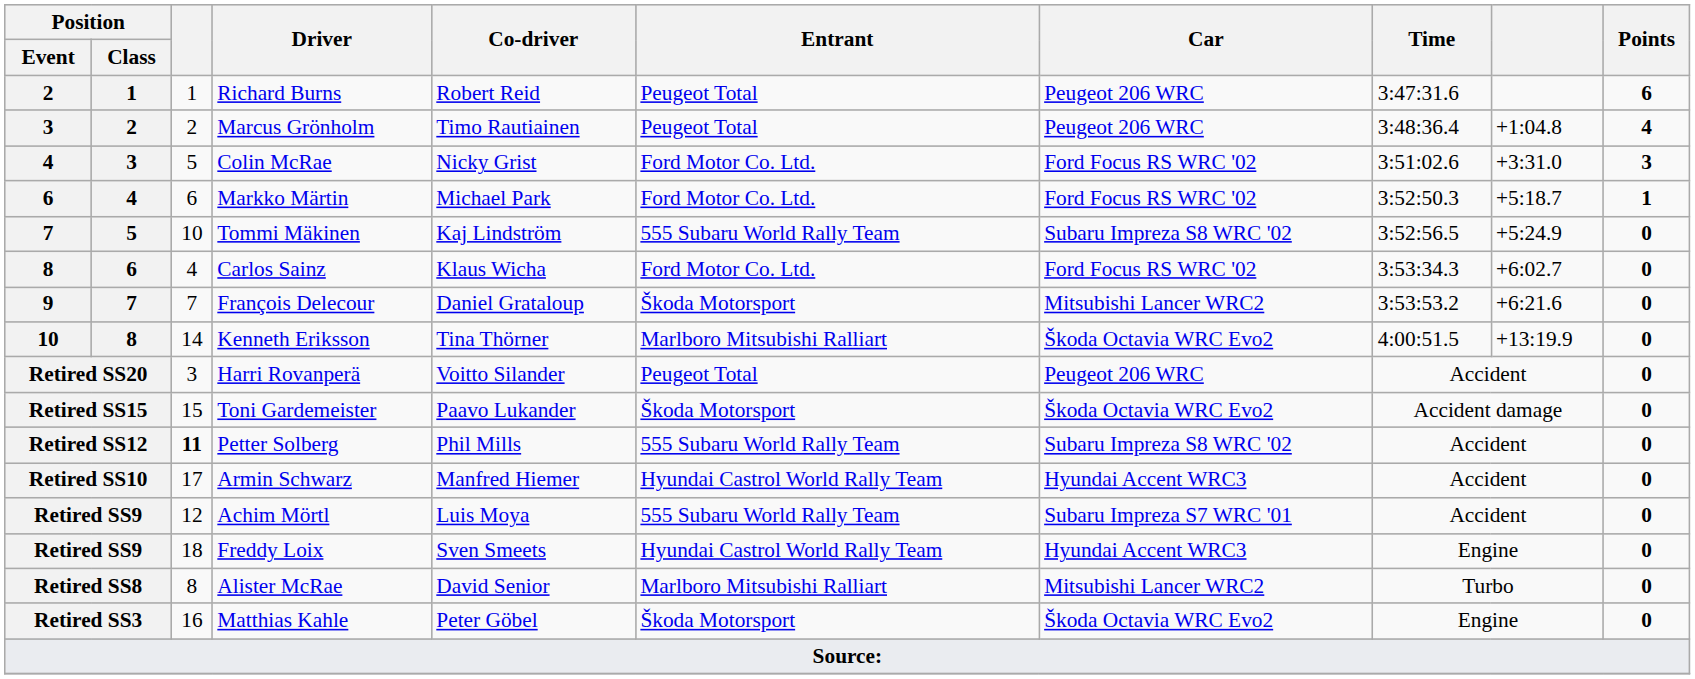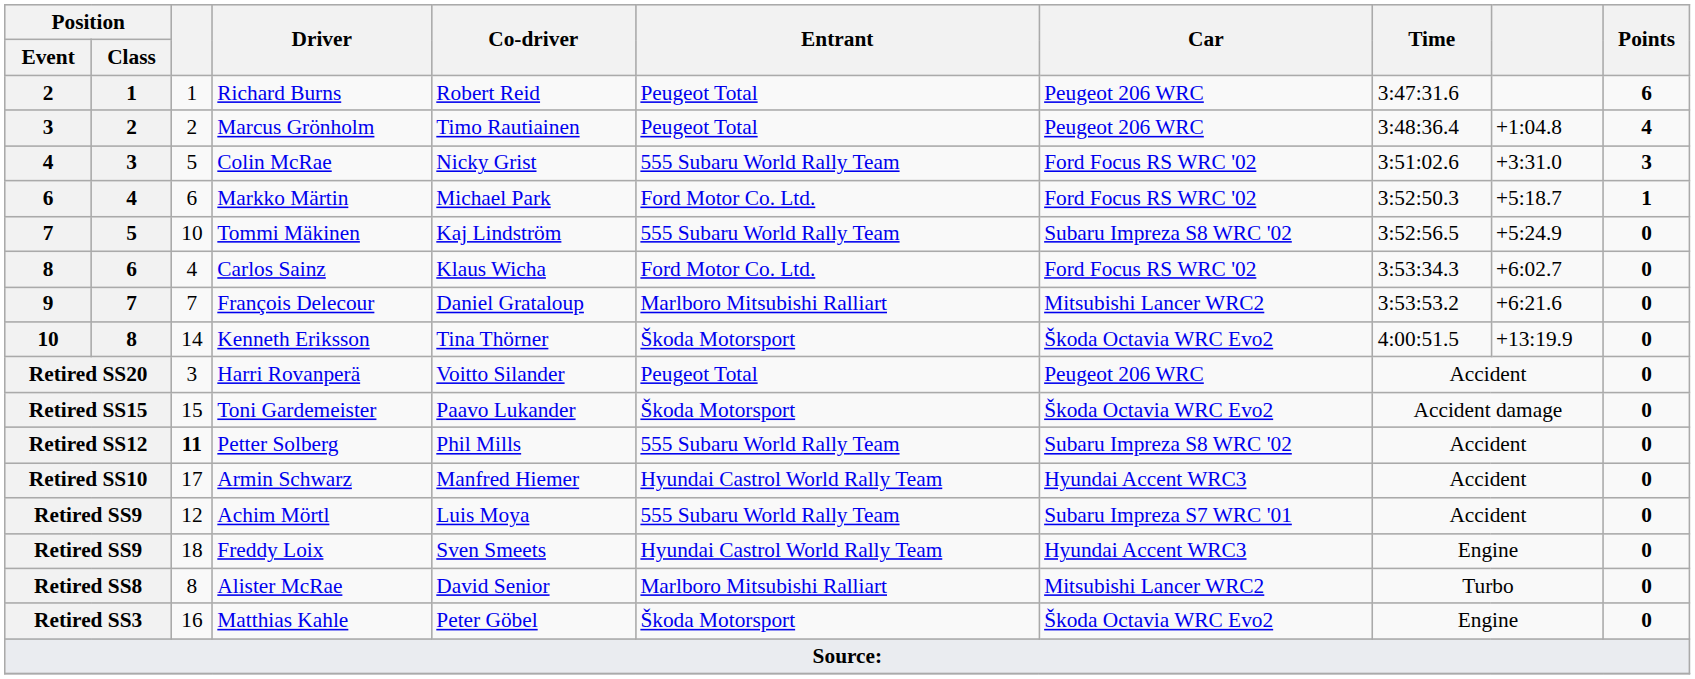 <table class="wikitable" width=85% style="font-size: 85%;">
 <tr>
 <th colspan="2">Position</th>
 <th rowspan="2"></th>
 <th rowspan="2">Driver</th>
 <th rowspan="2">Co-driver</th>
 <th rowspan="2">Entrant</th>
 <th rowspan="2">Car</th>
 <th rowspan="2">Time</th>
 <th rowspan="2"></th>
 <th rowspan="2">Points</th>
 </tr>
 <tr>
 <th>Event</th>
 <th>Class</th>
 </tr>
 <tr>
 <th>2</th>
 <th>1</th>
 <td align="center">1</td>
 <td> <a href='#'>Richard Burns</a></td>
 <td> <a href='#'>Robert Reid</a></td>
 <td> <a href='#'>Peugeot Total</a></td>
 <td><a href='#'>Peugeot 206 WRC</a></td>
 <td>3:47:31.6</td>
 <td></td>
 <td align="center"><strong>6</strong></td>
 </tr>
 <tr>
 <th>3</th>
 <th>2</th>
 <td align="center">2</td>
 <td> <a href='#'>Marcus Grönholm</a></td>
 <td> <a href='#'>Timo Rautiainen</a></td>
 <td> <a href='#'>Peugeot Total</a></td>
 <td><a href='#'>Peugeot 206 WRC</a></td>
 <td>3:48:36.4</td>
 <td>+1:04.8</td>
 <td align="center"><strong>4</strong></td>
 </tr>
 <tr>
 <th>4</th>
 <th>3</th>
 <td align="center">5</td>
 <td> <a href='#'>Colin McRae</a></td>
 <td> <a href='#'>Nicky Grist</a></td>
-<td> <a href='#'>Ford Motor Co. Ltd.</a></td>
+<td> <a href='#'>555 Subaru World Rally Team</a></td>
 <td><a href='#'>Ford Focus RS WRC '02</a></td>
 <td>3:51:02.6</td>
 <td>+3:31.0</td>
 <td align="center"><strong>3</strong></td>
 </tr>
 <tr>
 <th>6</th>
 <th>4</th>
 <td align="center">6</td>
 <td> <a href='#'>Markko Märtin</a></td>
 <td> <a href='#'>Michael Park</a></td>
 <td> <a href='#'>Ford Motor Co. Ltd.</a></td>
 <td><a href='#'>Ford Focus RS WRC '02</a></td>
 <td>3:52:50.3</td>
 <td>+5:18.7</td>
 <td align="center"><strong>1</strong></td>
 </tr>
 <tr>
 <th>7</th>
 <th>5</th>
 <td align="center">10</td>
 <td> <a href='#'>Tommi Mäkinen</a></td>
 <td> <a href='#'>Kaj Lindström</a></td>
 <td> <a href='#'>555 Subaru World Rally Team</a></td>
 <td><a href='#'>Subaru Impreza S8 WRC '02</a></td>
 <td>3:52:56.5</td>
 <td>+5:24.9</td>
 <td align="center"><strong>0</strong></td>
 </tr>
 <tr>
 <th>8</th>
 <th>6</th>
 <td align="center">4</td>
 <td> <a href='#'>Carlos Sainz</a></td>
 <td> <a href='#'>Klaus Wicha</a></td>
 <td> <a href='#'>Ford Motor Co. Ltd.</a></td>
 <td><a href='#'>Ford Focus RS WRC '02</a></td>
 <td>3:53:34.3</td>
 <td>+6:02.7</td>
 <td align="center"><strong>0</strong></td>
 </tr>
 <tr>
 <th>9</th>
 <th>7</th>
 <td align="center">7</td>
 <td> <a href='#'>François Delecour</a></td>
 <td> <a href='#'>Daniel Grataloup</a></td>
-<td> <a href='#'>Škoda Motorsport</a></td>
+<td> <a href='#'>Marlboro Mitsubishi Ralliart</a></td>
 <td><a href='#'>Mitsubishi Lancer WRC2</a></td>
 <td>3:53:53.2</td>
 <td>+6:21.6</td>
 <td align="center"><strong>0</strong></td>
 </tr>
 <tr>
 <th>10</th>
 <th>8</th>
 <td align="center">14</td>
 <td> <a href='#'>Kenneth Eriksson</a></td>
 <td> <a href='#'>Tina Thörner</a></td>
-<td> <a href='#'>Marlboro Mitsubishi Ralliart</a></td>
+<td> <a href='#'>Škoda Motorsport</a></td>
 <td><a href='#'>Škoda Octavia WRC Evo2</a></td>
 <td>4:00:51.5</td>
 <td>+13:19.9</td>
 <td align="center"><strong>0</strong></td>
 </tr>
 <tr>
 <th colspan="2">Retired SS20</th>
 <td align="center">3</td>
 <td> <a href='#'>Harri Rovanperä</a></td>
 <td> <a href='#'>Voitto Silander</a></td>
 <td> <a href='#'>Peugeot Total</a></td>
 <td><a href='#'>Peugeot 206 WRC</a></td>
 <td align="center" colspan="2">Accident</td>
 <td align="center"><strong>0</strong></td>
 </tr>
 <tr>
 <th colspan="2">Retired SS15</th>
 <td align="center">15</td>
 <td> <a href='#'>Toni Gardemeister</a></td>
 <td> <a href='#'>Paavo Lukander</a></td>
 <td> <a href='#'>Škoda Motorsport</a></td>
 <td><a href='#'>Škoda Octavia WRC Evo2</a></td>
 <td align="center" colspan="2">Accident damage</td>
 <td align="center"><strong>0</strong></td>
 </tr>
 <tr>
 <th colspan="2">Retired SS12</th>
 <td align="center"><strong>11</strong></td>
 <td> <a href='#'>Petter Solberg</a></td>
 <td> <a href='#'>Phil Mills</a></td>
 <td> <a href='#'>555 Subaru World Rally Team</a></td>
 <td><a href='#'>Subaru Impreza S8 WRC '02</a></td>
 <td align="center" colspan="2">Accident</td>
 <td align="center"><strong>0</strong></td>
 </tr>
 <tr>
 <th colspan="2">Retired SS10</th>
 <td align="center">17</td>
 <td> <a href='#'>Armin Schwarz</a></td>
 <td> <a href='#'>Manfred Hiemer</a></td>
 <td> <a href='#'>Hyundai Castrol World Rally Team</a></td>
 <td><a href='#'>Hyundai Accent WRC3</a></td>
 <td align="center" colspan="2">Accident</td>
 <td align="center"><strong>0</strong></td>
 </tr>
 <tr>
 <th colspan="2">Retired SS9</th>
 <td align="center">12</td>
 <td> <a href='#'>Achim Mörtl</a></td>
 <td> <a href='#'>Luis Moya</a></td>
 <td> <a href='#'>555 Subaru World Rally Team</a></td>
 <td><a href='#'>Subaru Impreza S7 WRC '01</a></td>
 <td align="center" colspan="2">Accident</td>
 <td align="center"><strong>0</strong></td>
 </tr>
 <tr>
 <th colspan="2">Retired SS9</th>
 <td align="center">18</td>
 <td> <a href='#'>Freddy Loix</a></td>
 <td> <a href='#'>Sven Smeets</a></td>
 <td> <a href='#'>Hyundai Castrol World Rally Team</a></td>
 <td><a href='#'>Hyundai Accent WRC3</a></td>
 <td align="center" colspan="2">Engine</td>
 <td align="center"><strong>0</strong></td>
 </tr>
 <tr>
 <th colspan="2">Retired SS8</th>
 <td align="center">8</td>
 <td> <a href='#'>Alister McRae</a></td>
 <td> <a href='#'>David Senior</a></td>
 <td> <a href='#'>Marlboro Mitsubishi Ralliart</a></td>
 <td><a href='#'>Mitsubishi Lancer WRC2</a></td>
 <td align="center" colspan="2">Turbo</td>
 <td align="center"><strong>0</strong></td>
 </tr>
 <tr>
 <th colspan="2">Retired SS3</th>
 <td align="center">16</td>
 <td> <a href='#'>Matthias Kahle</a></td>
 <td> <a href='#'>Peter Göbel</a></td>
 <td> <a href='#'>Škoda Motorsport</a></td>
 <td><a href='#'>Škoda Octavia WRC Evo2</a></td>
 <td align="center" colspan="2">Engine</td>
 <td align="center"><strong>0</strong></td>
 </tr>
 <tr>
 <td style="background-color:#EAECF0; text-align:center" colspan="10"><strong>Source:</strong></td>
 </tr>
 <tr>
 </tr>
 </table>
